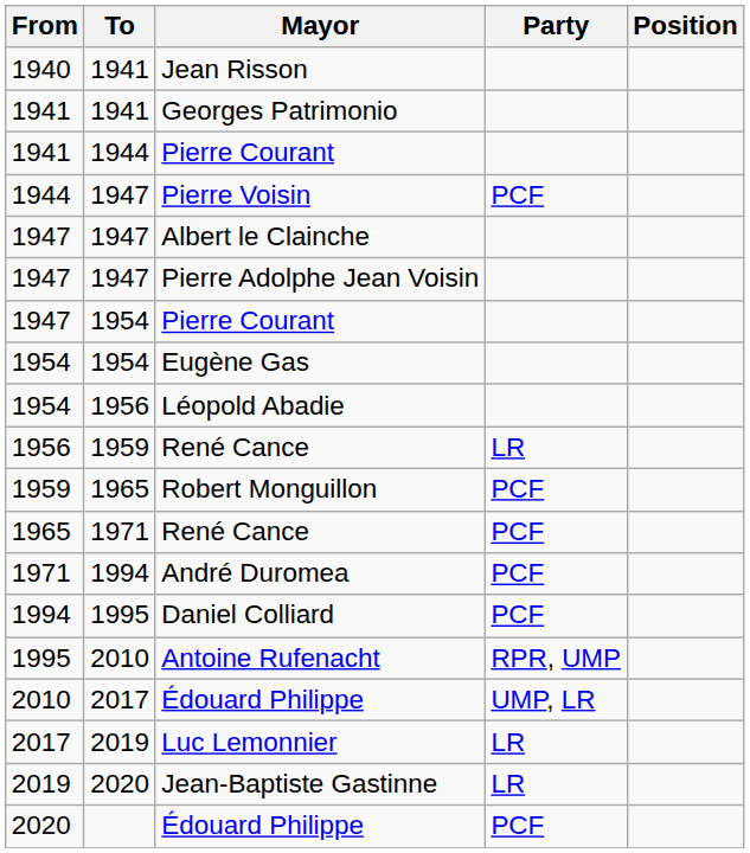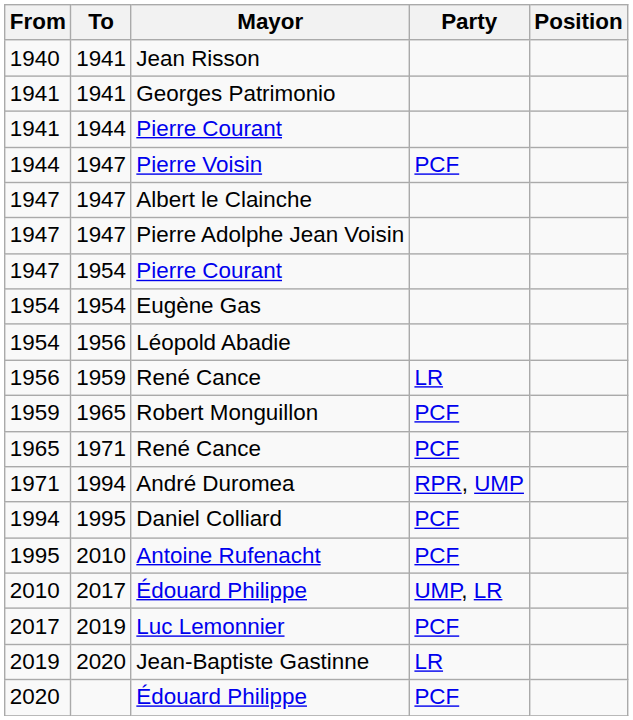 <table class="wikitable">
 <tr>
 <th>From</th>
 <th>To</th>
 <th>Mayor</th>
 <th>Party</th>
 <th>Position</th>
 </tr>
 <tr>
 <td>1940</td>
 <td>1941</td>
 <td>Jean Risson</td>
 <td></td>
 <td></td>
 </tr>
 <tr>
 <td>1941</td>
 <td>1941</td>
 <td>Georges Patrimonio</td>
 <td></td>
 <td></td>
 </tr>
 <tr>
 <td>1941</td>
 <td>1944</td>
 <td><a href='#'>Pierre Courant</a></td>
 <td></td>
 <td></td>
 </tr>
 <tr>
 <td>1944</td>
 <td>1947</td>
 <td><a href='#'>Pierre Voisin</a></td>
 <td><a href='#'>PCF</a></td>
 <td></td>
 </tr>
 <tr>
 <td>1947</td>
 <td>1947</td>
 <td>Albert le Clainche</td>
 <td></td>
 <td></td>
 </tr>
 <tr>
 <td>1947</td>
 <td>1947</td>
 <td>Pierre Adolphe Jean Voisin</td>
 <td></td>
 <td></td>
 </tr>
 <tr>
 <td>1947</td>
 <td>1954</td>
 <td><a href='#'>Pierre Courant</a></td>
 <td></td>
 <td></td>
 </tr>
 <tr>
 <td>1954</td>
 <td>1954</td>
 <td>Eugène Gas</td>
 <td></td>
 <td></td>
 </tr>
 <tr>
 <td>1954</td>
 <td>1956</td>
 <td>Léopold Abadie</td>
 <td></td>
 <td></td>
 </tr>
 <tr>
 <td>1956</td>
 <td>1959</td>
 <td>René Cance</td>
 <td><a href='#'>LR</a></td>
 <td></td>
 </tr>
 <tr>
 <td>1959</td>
 <td>1965</td>
 <td>Robert Monguillon</td>
 <td><a href='#'>PCF</a></td>
 <td></td>
 </tr>
 <tr>
 <td>1965</td>
 <td>1971</td>
 <td>René Cance</td>
 <td><a href='#'>PCF</a></td>
 <td></td>
 </tr>
 <tr>
 <td>1971</td>
 <td>1994</td>
 <td>André Duromea</td>
-<td><a href='#'>PCF</a></td>
+<td><a href='#'>RPR</a>, <a href='#'>UMP</a></td>
 <td></td>
 </tr>
 <tr>
 <td>1994</td>
 <td>1995</td>
 <td>Daniel Colliard</td>
 <td><a href='#'>PCF</a></td>
 <td></td>
 </tr>
 <tr>
 <td>1995</td>
 <td>2010</td>
 <td><a href='#'>Antoine Rufenacht</a></td>
-<td><a href='#'>RPR</a>, <a href='#'>UMP</a></td>
+<td><a href='#'>PCF</a></td>
 <td></td>
 </tr>
 <tr>
 <td>2010</td>
 <td>2017</td>
 <td><a href='#'>Édouard Philippe</a></td>
 <td><a href='#'>UMP</a>, <a href='#'>LR</a></td>
 <td></td>
 </tr>
 <tr>
 <td>2017</td>
 <td>2019</td>
 <td><a href='#'>Luc Lemonnier</a></td>
-<td><a href='#'>LR</a></td>
+<td><a href='#'>PCF</a></td>
 <td></td>
 </tr>
 <tr>
 <td>2019</td>
 <td>2020</td>
 <td>Jean-Baptiste Gastinne</td>
 <td><a href='#'>LR</a></td>
 <td></td>
 </tr>
 <tr>
 <td>2020</td>
 <td></td>
 <td><a href='#'>Édouard Philippe</a></td>
 <td><a href='#'>PCF</a></td>
 <td></td>
 </tr>
 </table>
